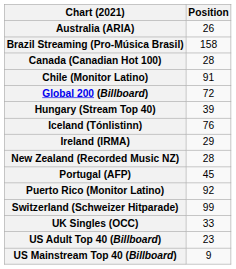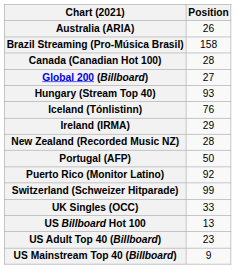 <table class="wikitable sortable plainrowheaders" style="text-align:center">
 <tr>
 <th>Chart (2021)</th>
 <th>Position</th>
 </tr>
 <tr>
 <th scope="row">Australia (ARIA)</th>
 <td>26</td>
 </tr>
 <tr>
 <th scope="row">Brazil Streaming (Pro-Música Brasil)</th>
 <td>158</td>
 </tr>
 <tr>
 <th scope="row">Canada (Canadian Hot 100)</th>
 <td>28</td>
 </tr>
 <tr>
-<th scope="row">Chile (Monitor Latino)</th>
-<td>91</td>
-</tr>
-<tr>
 <th scope="row"><a href='#'>Global 200</a> (<em>Billboard</em>)</th>
-<td>72</td>
+<td>27</td>
 </tr>
 <tr>
 <th scope="row">Hungary (Stream Top 40)</th>
-<td>39</td>
+<td>93</td>
 </tr>
 <tr>
 <th scope="row">Iceland (Tónlistinn)</th>
 <td>76</td>
 </tr>
 <tr>
 <th scope="row">Ireland (IRMA)</th>
 <td>29</td>
 </tr>
 <tr>
 <th scope="row">New Zealand (Recorded Music NZ)</th>
 <td>28</td>
 </tr>
 <tr>
 <th scope="row">Portugal (AFP)</th>
-<td>45</td>
+<td>50</td>
 </tr>
 <tr>
 <th scope="row">Puerto Rico (Monitor Latino)</th>
 <td>92</td>
 </tr>
 <tr>
 <th scope="row">Switzerland (Schweizer Hitparade)</th>
 <td>99</td>
 </tr>
 <tr>
 <th scope="row">UK Singles (OCC)</th>
 <td>33</td>
 </tr>
 <tr>
+<th scope="row">US <em>Billboard</em> Hot 100</th>
+<td>13</td>
+</tr>
+<tr>
 <th scope="row">US Adult Top 40 (<em>Billboard</em>)</th>
 <td>23</td>
 </tr>
 <tr>
 <th scope="row">US Mainstream Top 40 (<em>Billboard</em>)</th>
 <td>9</td>
 </tr>
 </table>
